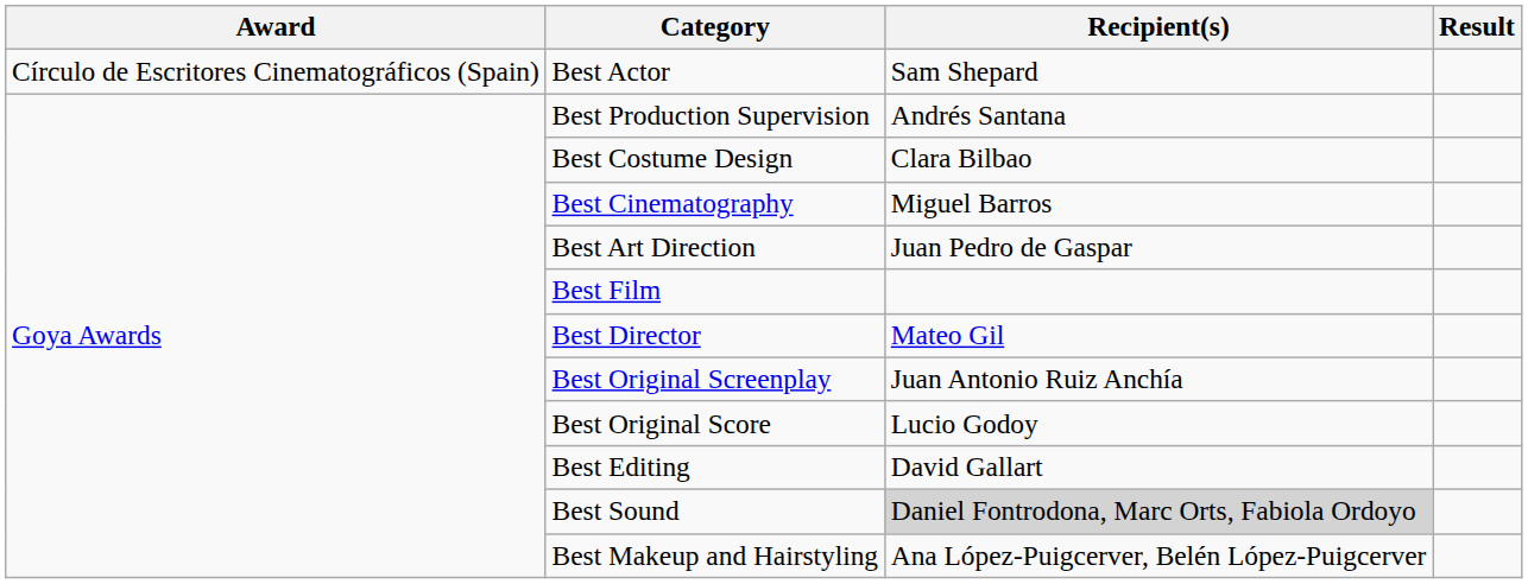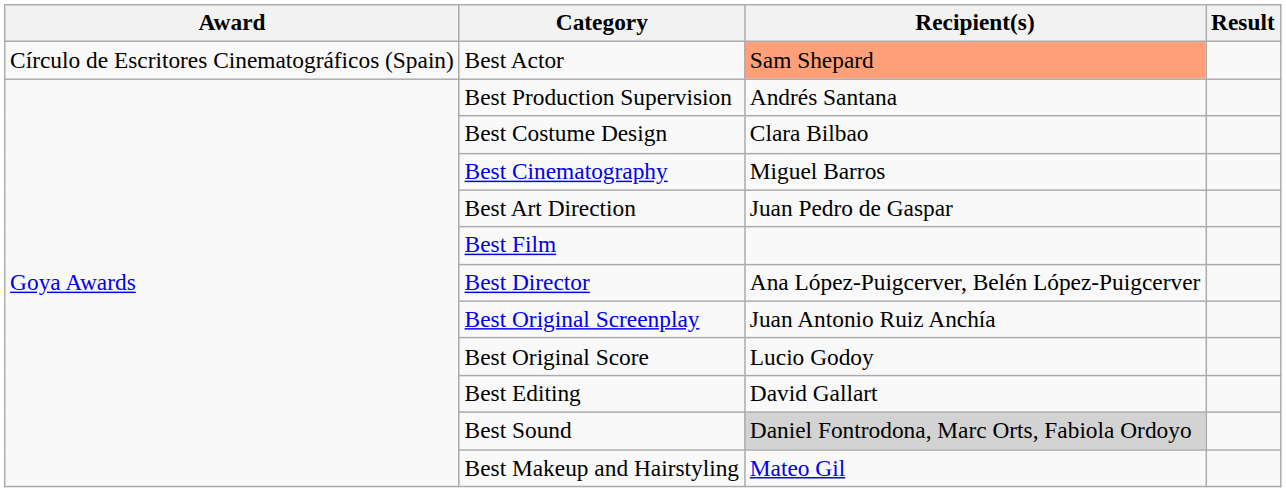 <table class="wikitable">
 <tr>
 <th>Award</th>
 <th>Category</th>
 <th>Recipient(s)</th>
 <th>Result</th>
 </tr>
 <tr>
 <td>Círculo de Escritores Cinematográficos (Spain)</td>
 <td>Best Actor</td>
-<td>Sam Shepard</td>
+<td style="background: lightsalmon;">Sam Shepard</td>
 <td></td>
 </tr>
 <tr>
 <td rowspan="11"><a href='#'>Goya Awards</a></td>
 <td>Best Production Supervision</td>
 <td>Andrés Santana</td>
 <td></td>
 </tr>
 <tr>
 <td>Best Costume Design</td>
 <td>Clara Bilbao</td>
 <td></td>
 </tr>
 <tr>
 <td><a href='#'>Best Cinematography</a></td>
 <td>Miguel Barros</td>
 <td></td>
 </tr>
 <tr>
 <td>Best Art Direction</td>
 <td>Juan Pedro de Gaspar</td>
 <td></td>
 </tr>
 <tr>
 <td><a href='#'>Best Film</a></td>
 <td></td>
 <td></td>
 </tr>
 <tr>
 <td><a href='#'>Best Director</a></td>
-<td><a href='#'>Mateo Gil</a></td>
+<td>Ana López-Puigcerver, Belén López-Puigcerver</td>
 <td></td>
 </tr>
 <tr>
 <td><a href='#'>Best Original Screenplay</a></td>
 <td>Juan Antonio Ruiz Anchía</td>
 <td></td>
 </tr>
 <tr>
 <td>Best Original Score</td>
 <td>Lucio Godoy</td>
 <td></td>
 </tr>
 <tr>
 <td>Best Editing</td>
 <td>David Gallart</td>
 <td></td>
 </tr>
 <tr>
 <td>Best Sound</td>
 <td style="background: lightgrey;">Daniel Fontrodona, Marc Orts, Fabiola Ordoyo</td>
 <td></td>
 </tr>
 <tr>
 <td>Best Makeup and Hairstyling</td>
-<td>Ana López-Puigcerver, Belén López-Puigcerver</td>
+<td><a href='#'>Mateo Gil</a></td>
 <td></td>
 </tr>
 </table>
